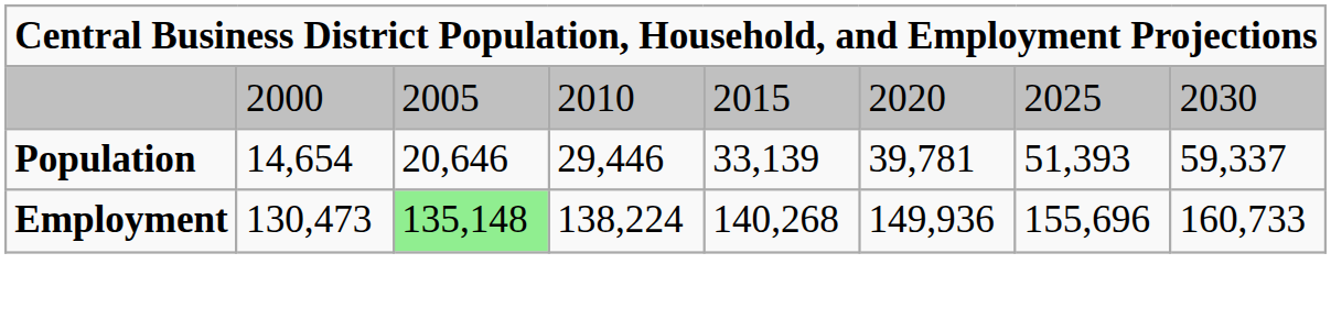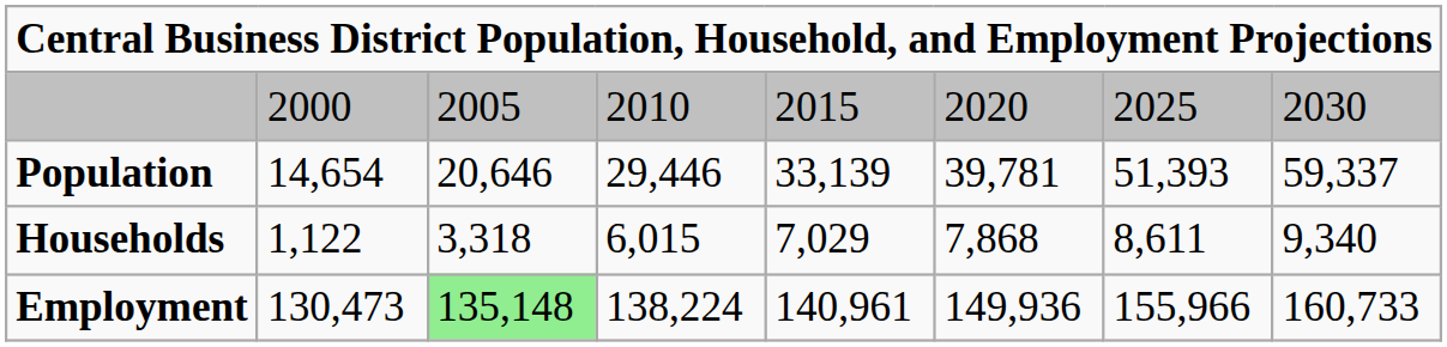 <table class="wikitable">
 <tr>
 <td style="text-align:center;" colspan="8"><strong>Central Business District Population, Household, and Employment Projections</strong></td>
 </tr>
 <tr style="background:silver; vertical-align:bottom;">
 <td style="width:81px; height:12.75;"></td>
 <td>2000</td>
 <td>2005</td>
 <td>2010</td>
 <td>2015</td>
 <td>2020</td>
 <td>2025</td>
 <td>2030</td>
 </tr>
 <tr>
 <td style="font-weight:bold; height:15.75;">Population</td>
 <td>14,654</td>
 <td>20,646</td>
 <td>29,446</td>
 <td>33,139</td>
 <td>39,781</td>
 <td>51,393</td>
 <td>59,337</td>
 </tr>
+<tr style="vertical-align:bottom;">
+<td style="font-weight:bold; height:15.75;">Households</td>
+<td>1,122</td>
+<td>3,318</td>
+<td>6,015</td>
+<td>7,029</td>
+<td>7,868</td>
+<td>8,611</td>
+<td>9,340</td>
+</tr>
 <tr>
 <td style="font-weight:bold; height:16.5;">Employment</td>
 <td>130,473</td>
 <td style="background: lightgreen;">135,148</td>
 <td>138,224</td>
-<td>140,268</td>
+<td>140,961</td>
 <td>149,936</td>
-<td>155,696</td>
+<td>155,966</td>
 <td>160,733</td>
 </tr>
 </table>
